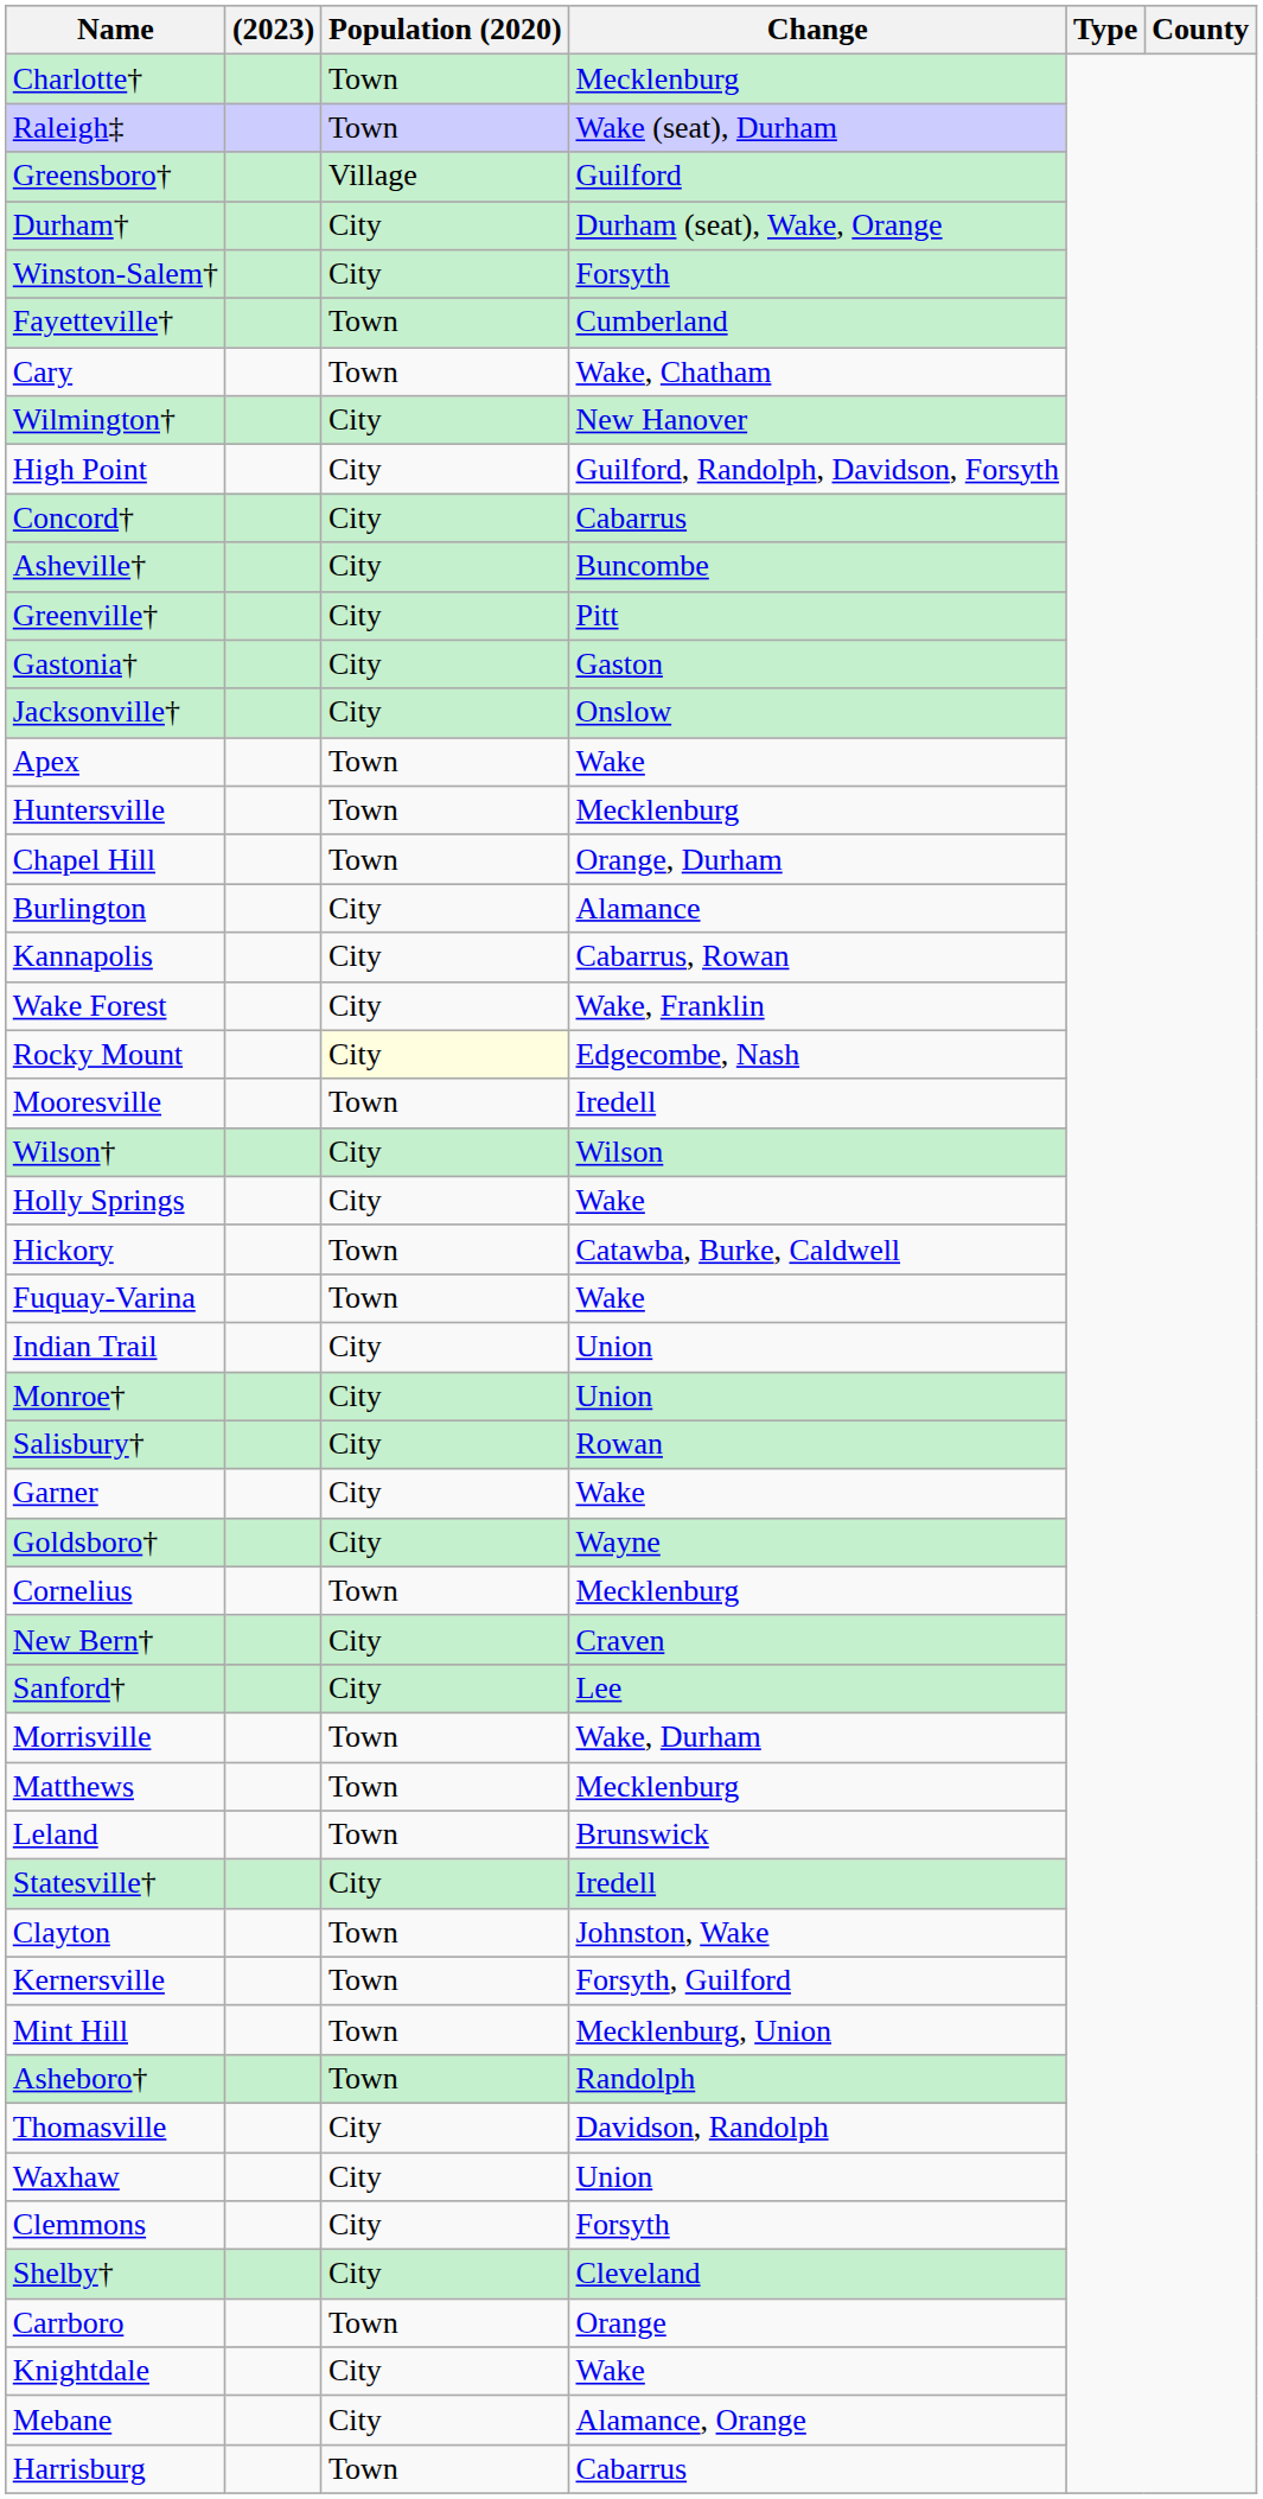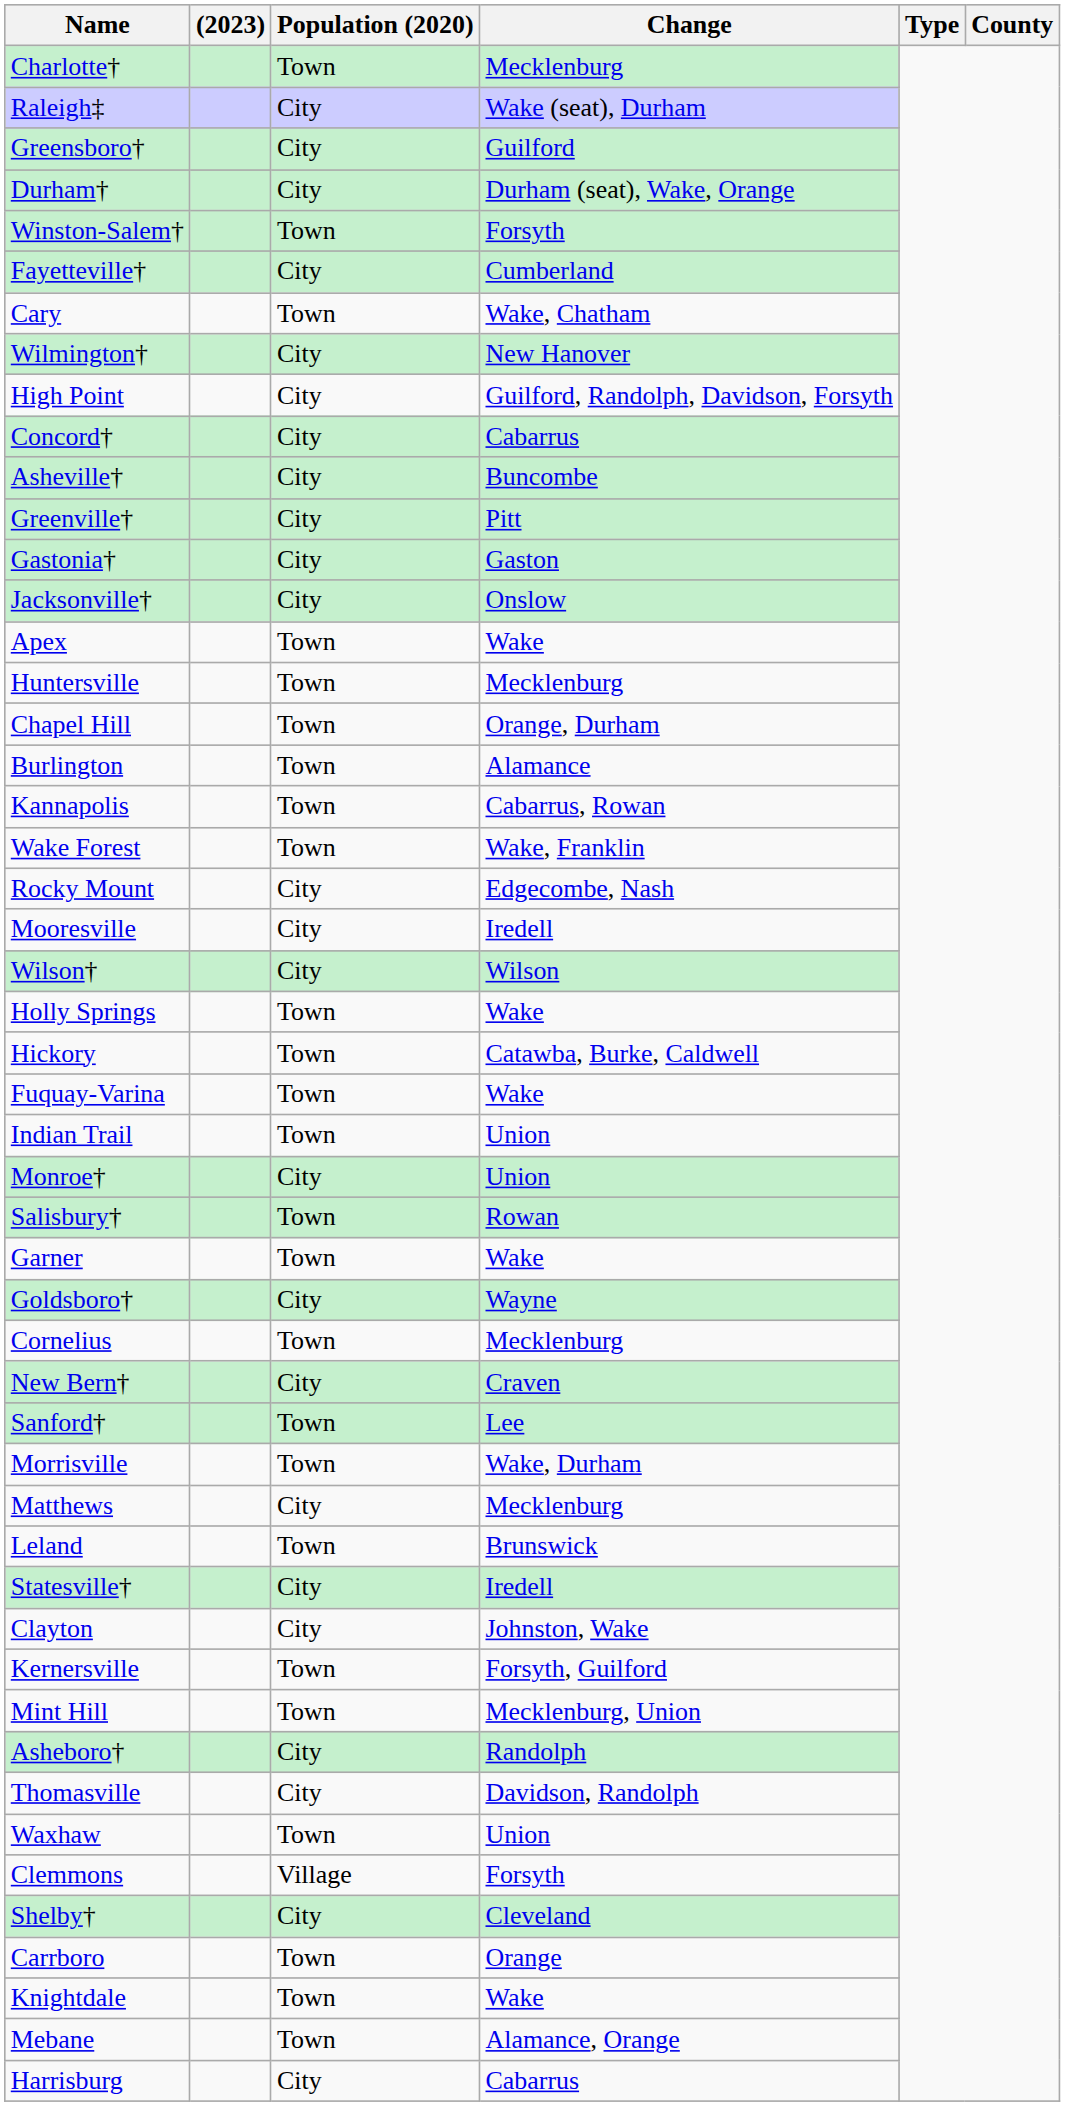 <table class="sortable wikitable static-row-numbers">
 <tr>
 <th>Name</th>
 <th> (2023)</th>
 <th>Population (2020)</th>
 <th>Change</th>
 <th>Type</th>
 <th>County</th>
 </tr>
 <tr style="background:#c5f0cd;">
 <td><a href='#'>Charlotte</a>†</td>
 <td></td>
 <td>Town</td>
 <td><a href='#'>Mecklenburg</a></td>
 </tr>
 <tr style="background:#ccf">
 <td><a href='#'>Raleigh</a>‡</td>
 <td></td>
-<td>Town</td>
+<td>City</td>
 <td><a href='#'>Wake</a> (seat), <a href='#'>Durham</a></td>
 </tr>
 <tr style="background:#c5f0cd;">
 <td><a href='#'>Greensboro</a>†</td>
 <td></td>
-<td>Village</td>
+<td>City</td>
 <td><a href='#'>Guilford</a></td>
 </tr>
 <tr style="background:#c5f0cd;">
 <td><a href='#'>Durham</a>†</td>
 <td></td>
 <td>City</td>
 <td><a href='#'>Durham</a> (seat), <a href='#'>Wake</a>, <a href='#'>Orange</a></td>
 </tr>
 <tr style="background:#c5f0cd;">
 <td><a href='#'>Winston-Salem</a>†</td>
 <td></td>
-<td>City</td>
+<td>Town</td>
 <td><a href='#'>Forsyth</a></td>
 </tr>
 <tr style="background:#c5f0cd;">
 <td><a href='#'>Fayetteville</a>†</td>
 <td></td>
-<td>Town</td>
+<td>City</td>
 <td><a href='#'>Cumberland</a></td>
 </tr>
 <tr>
 <td><a href='#'>Cary</a></td>
 <td></td>
 <td>Town</td>
 <td><a href='#'>Wake</a>, <a href='#'>Chatham</a></td>
 </tr>
 <tr style="background:#c5f0cd;">
 <td><a href='#'>Wilmington</a>†</td>
 <td></td>
 <td>City</td>
 <td><a href='#'>New Hanover</a></td>
 </tr>
 <tr>
 <td><a href='#'>High Point</a></td>
 <td></td>
 <td>City</td>
 <td><a href='#'>Guilford</a>, <a href='#'>Randolph</a>, <a href='#'>Davidson</a>, <a href='#'>Forsyth</a></td>
 </tr>
 <tr style="background:#c5f0cd;">
 <td><a href='#'>Concord</a>†</td>
 <td></td>
 <td>City</td>
 <td><a href='#'>Cabarrus</a></td>
 </tr>
 <tr style="background:#c5f0cd;">
 <td><a href='#'>Asheville</a>†</td>
 <td></td>
 <td>City</td>
 <td><a href='#'>Buncombe</a></td>
 </tr>
 <tr style="background:#c5f0cd;">
 <td><a href='#'>Greenville</a>†</td>
 <td></td>
 <td>City</td>
 <td><a href='#'>Pitt</a></td>
 </tr>
 <tr style="background:#c5f0cd;">
 <td><a href='#'>Gastonia</a>†</td>
 <td></td>
 <td>City</td>
 <td><a href='#'>Gaston</a></td>
 </tr>
 <tr style="background:#c5f0cd;">
 <td><a href='#'>Jacksonville</a>†</td>
 <td></td>
 <td>City</td>
 <td><a href='#'>Onslow</a></td>
 </tr>
 <tr>
 <td><a href='#'>Apex</a></td>
 <td></td>
 <td>Town</td>
 <td><a href='#'>Wake</a></td>
 </tr>
 <tr>
 <td><a href='#'>Huntersville</a></td>
 <td></td>
 <td>Town</td>
 <td><a href='#'>Mecklenburg</a></td>
 </tr>
 <tr>
 <td><a href='#'>Chapel Hill</a></td>
 <td></td>
 <td>Town</td>
 <td><a href='#'>Orange</a>, <a href='#'>Durham</a></td>
 </tr>
 <tr>
 <td><a href='#'>Burlington</a></td>
 <td></td>
-<td>City</td>
+<td>Town</td>
 <td><a href='#'>Alamance</a></td>
 </tr>
 <tr>
 <td><a href='#'>Kannapolis</a></td>
 <td></td>
-<td>City</td>
+<td>Town</td>
 <td><a href='#'>Cabarrus</a>, <a href='#'>Rowan</a></td>
 </tr>
 <tr>
 <td><a href='#'>Wake Forest</a></td>
 <td></td>
-<td>City</td>
+<td>Town</td>
 <td><a href='#'>Wake</a>, <a href='#'>Franklin</a></td>
 </tr>
 <tr>
 <td><a href='#'>Rocky Mount</a></td>
 <td></td>
-<td style="background: lightyellow;">City</td>
+<td>City</td>
 <td><a href='#'>Edgecombe</a>, <a href='#'>Nash</a></td>
 </tr>
 <tr>
 <td><a href='#'>Mooresville</a></td>
 <td></td>
-<td>Town</td>
+<td>City</td>
 <td><a href='#'>Iredell</a></td>
 </tr>
 <tr style="background:#c5f0cd;">
 <td><a href='#'>Wilson</a>†</td>
 <td></td>
 <td>City</td>
 <td><a href='#'>Wilson</a></td>
 </tr>
 <tr>
 <td><a href='#'>Holly Springs</a></td>
 <td></td>
-<td>City</td>
+<td>Town</td>
 <td><a href='#'>Wake</a></td>
 </tr>
 <tr>
 <td><a href='#'>Hickory</a></td>
 <td></td>
 <td>Town</td>
 <td><a href='#'>Catawba</a>, <a href='#'>Burke</a>, <a href='#'>Caldwell</a></td>
 </tr>
 <tr>
 <td><a href='#'>Fuquay-Varina</a></td>
 <td></td>
 <td>Town</td>
 <td><a href='#'>Wake</a></td>
 </tr>
 <tr>
 <td><a href='#'>Indian Trail</a></td>
 <td></td>
-<td>City</td>
+<td>Town</td>
 <td><a href='#'>Union</a></td>
 </tr>
 <tr style="background:#c5f0cd;">
 <td><a href='#'>Monroe</a>†</td>
 <td></td>
 <td>City</td>
 <td><a href='#'>Union</a></td>
 </tr>
 <tr style="background:#c5f0cd;">
 <td><a href='#'>Salisbury</a>†</td>
 <td></td>
-<td>City</td>
+<td>Town</td>
 <td><a href='#'>Rowan</a></td>
 </tr>
 <tr>
 <td><a href='#'>Garner</a></td>
 <td></td>
-<td>City</td>
+<td>Town</td>
 <td><a href='#'>Wake</a></td>
 </tr>
 <tr style="background:#c5f0cd;">
 <td><a href='#'>Goldsboro</a>†</td>
 <td></td>
 <td>City</td>
 <td><a href='#'>Wayne</a></td>
 </tr>
 <tr>
 <td><a href='#'>Cornelius</a></td>
 <td></td>
 <td>Town</td>
 <td><a href='#'>Mecklenburg</a></td>
 </tr>
 <tr style="background:#c5f0cd;">
 <td><a href='#'>New Bern</a>†</td>
 <td></td>
 <td>City</td>
 <td><a href='#'>Craven</a></td>
 </tr>
 <tr style="background:#c5f0cd;">
 <td><a href='#'>Sanford</a>†</td>
 <td></td>
-<td>City</td>
+<td>Town</td>
 <td><a href='#'>Lee</a></td>
 </tr>
 <tr>
 <td><a href='#'>Morrisville</a></td>
 <td></td>
 <td>Town</td>
 <td><a href='#'>Wake</a>, <a href='#'>Durham</a></td>
 </tr>
 <tr>
 <td><a href='#'>Matthews</a></td>
 <td></td>
-<td>Town</td>
+<td>City</td>
 <td><a href='#'>Mecklenburg</a></td>
 </tr>
 <tr>
 <td><a href='#'>Leland</a></td>
 <td></td>
 <td>Town</td>
 <td><a href='#'>Brunswick</a></td>
 </tr>
 <tr style="background:#c5f0cd;">
 <td><a href='#'>Statesville</a>†</td>
 <td></td>
 <td>City</td>
 <td><a href='#'>Iredell</a></td>
 </tr>
 <tr>
 <td><a href='#'>Clayton</a></td>
 <td></td>
-<td>Town</td>
+<td>City</td>
 <td><a href='#'>Johnston</a>, <a href='#'>Wake</a></td>
 </tr>
 <tr>
 <td><a href='#'>Kernersville</a></td>
 <td></td>
 <td>Town</td>
 <td><a href='#'>Forsyth</a>, <a href='#'>Guilford</a></td>
 </tr>
 <tr>
 <td><a href='#'>Mint Hill</a></td>
 <td></td>
 <td>Town</td>
 <td><a href='#'>Mecklenburg</a>, <a href='#'>Union</a></td>
 </tr>
 <tr style="background:#c5f0cd;">
 <td><a href='#'>Asheboro</a>†</td>
 <td></td>
-<td>Town</td>
+<td>City</td>
 <td><a href='#'>Randolph</a></td>
 </tr>
 <tr>
 <td><a href='#'>Thomasville</a></td>
 <td></td>
 <td>City</td>
 <td><a href='#'>Davidson</a>, <a href='#'>Randolph</a></td>
 </tr>
 <tr>
 <td><a href='#'>Waxhaw</a></td>
 <td></td>
-<td>City</td>
+<td>Town</td>
 <td><a href='#'>Union</a></td>
 </tr>
 <tr>
 <td><a href='#'>Clemmons</a></td>
 <td></td>
-<td>City</td>
+<td>Village</td>
 <td><a href='#'>Forsyth</a></td>
 </tr>
 <tr style="background:#c5f0cd;">
 <td><a href='#'>Shelby</a>†</td>
 <td></td>
 <td>City</td>
 <td><a href='#'>Cleveland</a></td>
 </tr>
 <tr>
 <td><a href='#'>Carrboro</a></td>
 <td></td>
 <td>Town</td>
 <td><a href='#'>Orange</a></td>
 </tr>
 <tr>
 <td><a href='#'>Knightdale</a></td>
 <td></td>
-<td>City</td>
+<td>Town</td>
 <td><a href='#'>Wake</a></td>
 </tr>
 <tr>
 <td><a href='#'>Mebane</a></td>
 <td></td>
-<td>City</td>
+<td>Town</td>
 <td><a href='#'>Alamance</a>, <a href='#'>Orange</a></td>
 </tr>
 <tr>
 <td><a href='#'>Harrisburg</a></td>
 <td></td>
-<td>Town</td>
+<td>City</td>
 <td><a href='#'>Cabarrus</a></td>
 </tr>
 </table>
